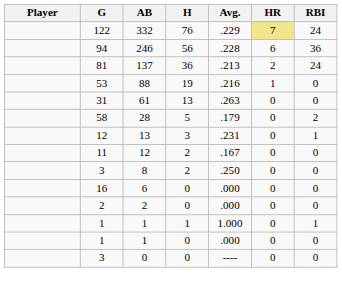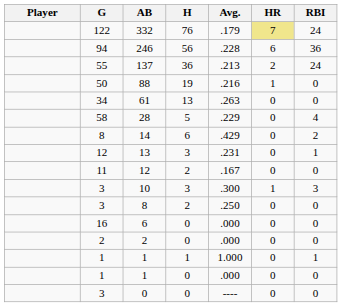 <table class="wikitable sortable">
 <tr>
 <th bgcolor="#DDDDFF" width="16%">Player</th>
 <th bgcolor="#DDDDFF" width="9%">G</th>
 <th bgcolor="#DDDDFF" width="9%">AB</th>
 <th bgcolor="#DDDDFF" width="9%">H</th>
 <th bgcolor="#DDDDFF" width="9%">Avg.</th>
 <th bgcolor="#DDDDFF" width="9%">HR</th>
 <th bgcolor="#DDDDFF" width="9%">RBI</th>
 </tr>
 <tr align="center">
 <td></td>
 <td>122</td>
 <td>332</td>
 <td>76</td>
-<td>.229</td>
+<td>.179</td>
 <td style="background: khaki;">7</td>
 <td>24</td>
 </tr>
 <tr align="center">
 <td></td>
 <td>94</td>
 <td>246</td>
 <td>56</td>
 <td>.228</td>
 <td>6</td>
 <td>36</td>
 </tr>
 <tr align="center">
 <td></td>
-<td>81</td>
+<td>55</td>
 <td>137</td>
 <td>36</td>
 <td>.213</td>
 <td>2</td>
 <td>24</td>
 </tr>
 <tr align="center">
 <td></td>
-<td>53</td>
+<td>50</td>
 <td>88</td>
 <td>19</td>
 <td>.216</td>
 <td>1</td>
 <td>0</td>
 </tr>
 <tr align="center">
 <td></td>
-<td>31</td>
+<td>34</td>
 <td>61</td>
 <td>13</td>
 <td>.263</td>
 <td>0</td>
 <td>0</td>
 </tr>
 <tr align="center">
 <td></td>
 <td>58</td>
 <td>28</td>
 <td>5</td>
-<td>.179</td>
+<td>.229</td>
+<td>0</td>
+<td>4</td>
+</tr>
+<tr align="center">
+<td></td>
+<td>8</td>
+<td>14</td>
+<td>6</td>
+<td>.429</td>
 <td>0</td>
 <td>2</td>
 </tr>
 <tr align="center">
 <td></td>
 <td>12</td>
 <td>13</td>
 <td>3</td>
 <td>.231</td>
 <td>0</td>
 <td>1</td>
 </tr>
 <tr align="center">
 <td></td>
 <td>11</td>
 <td>12</td>
 <td>2</td>
 <td>.167</td>
 <td>0</td>
 <td>0</td>
+</tr>
+<tr align="center">
+<td></td>
+<td>3</td>
+<td>10</td>
+<td>3</td>
+<td>.300</td>
+<td>1</td>
+<td>3</td>
 </tr>
 <tr align="center">
 <td></td>
 <td>3</td>
 <td>8</td>
 <td>2</td>
 <td>.250</td>
 <td>0</td>
 <td>0</td>
 </tr>
 <tr align="center">
 <td></td>
 <td>16</td>
 <td>6</td>
 <td>0</td>
 <td>.000</td>
 <td>0</td>
 <td>0</td>
 </tr>
 <tr align="center">
 <td></td>
 <td>2</td>
 <td>2</td>
 <td>0</td>
 <td>.000</td>
 <td>0</td>
 <td>0</td>
 </tr>
 <tr align="center">
 <td></td>
 <td>1</td>
 <td>1</td>
 <td>1</td>
 <td>1.000</td>
 <td>0</td>
 <td>1</td>
 </tr>
 <tr align="center">
 <td></td>
 <td>1</td>
 <td>1</td>
 <td>0</td>
 <td>.000</td>
 <td>0</td>
 <td>0</td>
 </tr>
 <tr align="center">
 <td></td>
 <td>3</td>
 <td>0</td>
 <td>0</td>
 <td>----</td>
 <td>0</td>
 <td>0</td>
 </tr>
 </table>
